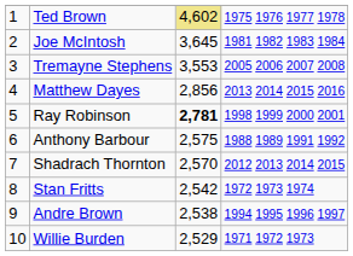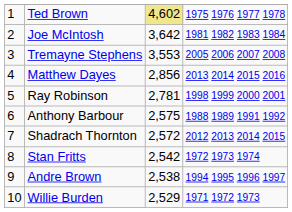 <table class="wikitable">
 <tr>
 </tr>
 <tr>
 <td>1</td>
 <td><a href='#'>Ted Brown</a></td>
 <td style="background: khaki;">4,602</td>
 <td style="font-size:80%;"><a href='#'>1975</a> <a href='#'>1976</a> <a href='#'>1977</a> <a href='#'>1978</a></td>
 </tr>
 <tr>
 <td>2</td>
 <td><a href='#'>Joe McIntosh</a></td>
-<td>3,645</td>
+<td>3,642</td>
 <td style="font-size:80%;"><a href='#'>1981</a> <a href='#'>1982</a> <a href='#'>1983</a> <a href='#'>1984</a></td>
 </tr>
 <tr>
 <td>3</td>
 <td><a href='#'>Tremayne Stephens</a></td>
 <td>3,553</td>
 <td style="font-size:80%;"><a href='#'>2005</a> <a href='#'>2006</a> <a href='#'>2007</a> <a href='#'>2008</a></td>
 </tr>
 <tr>
 <td>4</td>
 <td><a href='#'>Matthew Dayes</a></td>
 <td>2,856</td>
 <td style="font-size:80%;"><a href='#'>2013</a> <a href='#'>2014</a> <a href='#'>2015</a> <a href='#'>2016</a></td>
 </tr>
 <tr>
 <td>5</td>
 <td>Ray Robinson</td>
-<td><strong>2,781</strong></td>
+<td>2,781</td>
 <td style="font-size:80%;"><a href='#'>1998</a> <a href='#'>1999</a> <a href='#'>2000</a> <a href='#'>2001</a></td>
 </tr>
 <tr>
 <td>6</td>
 <td>Anthony Barbour</td>
 <td>2,575</td>
 <td style="font-size:80%;"><a href='#'>1988</a> <a href='#'>1989</a> <a href='#'>1991</a> <a href='#'>1992</a></td>
 </tr>
 <tr>
 <td>7</td>
 <td>Shadrach Thornton</td>
-<td>2,570</td>
+<td>2,572</td>
 <td style="font-size:80%;"><a href='#'>2012</a> <a href='#'>2013</a> <a href='#'>2014</a> <a href='#'>2015</a></td>
 </tr>
 <tr>
 <td>8</td>
 <td><a href='#'>Stan Fritts</a></td>
 <td>2,542</td>
 <td style="font-size:80%;"><a href='#'>1972</a> <a href='#'>1973</a> <a href='#'>1974</a></td>
 </tr>
 <tr>
 <td>9</td>
 <td><a href='#'>Andre Brown</a></td>
 <td>2,538</td>
 <td style="font-size:80%;"><a href='#'>1994</a> <a href='#'>1995</a> <a href='#'>1996</a> <a href='#'>1997</a></td>
 </tr>
 <tr>
 <td>10</td>
 <td><a href='#'>Willie Burden</a></td>
 <td>2,529</td>
 <td style="font-size:80%;"><a href='#'>1971</a> <a href='#'>1972</a> <a href='#'>1973</a></td>
 </tr>
 </table>
